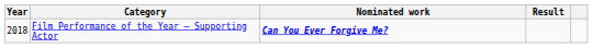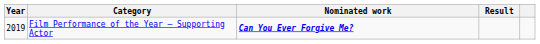 <table class=wikitable>
 <tr>
 <th scope="col" style="width:1em;">Year</th>
 <th scope="col" style="width:33em;">Category</th>
 <th scope="col" style="width:39em;">Nominated work</th>
 <th scope="col" style="width:5em;">Result</th>
 <th scope="col" style="width:2em;"></th>
 </tr>
 <tr>
-<td>2018</td>
+<td>2019</td>
 <td><a href='#'>Film Performance of the Year – Supporting Actor</a></td>
 <td><strong><em><a href='#'>Can You Ever Forgive Me?</a></em></strong></td>
 <td></td>
 <td style="text-align:center;"></td>
 </tr>
 </table>
